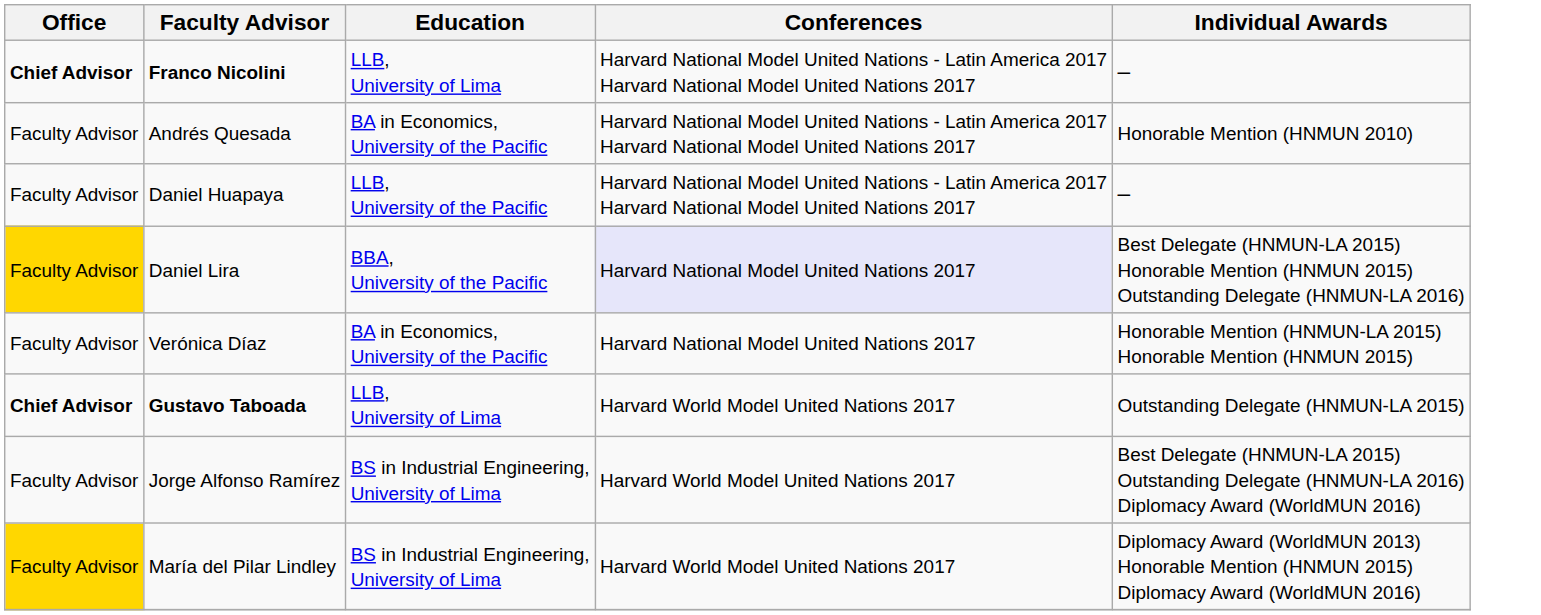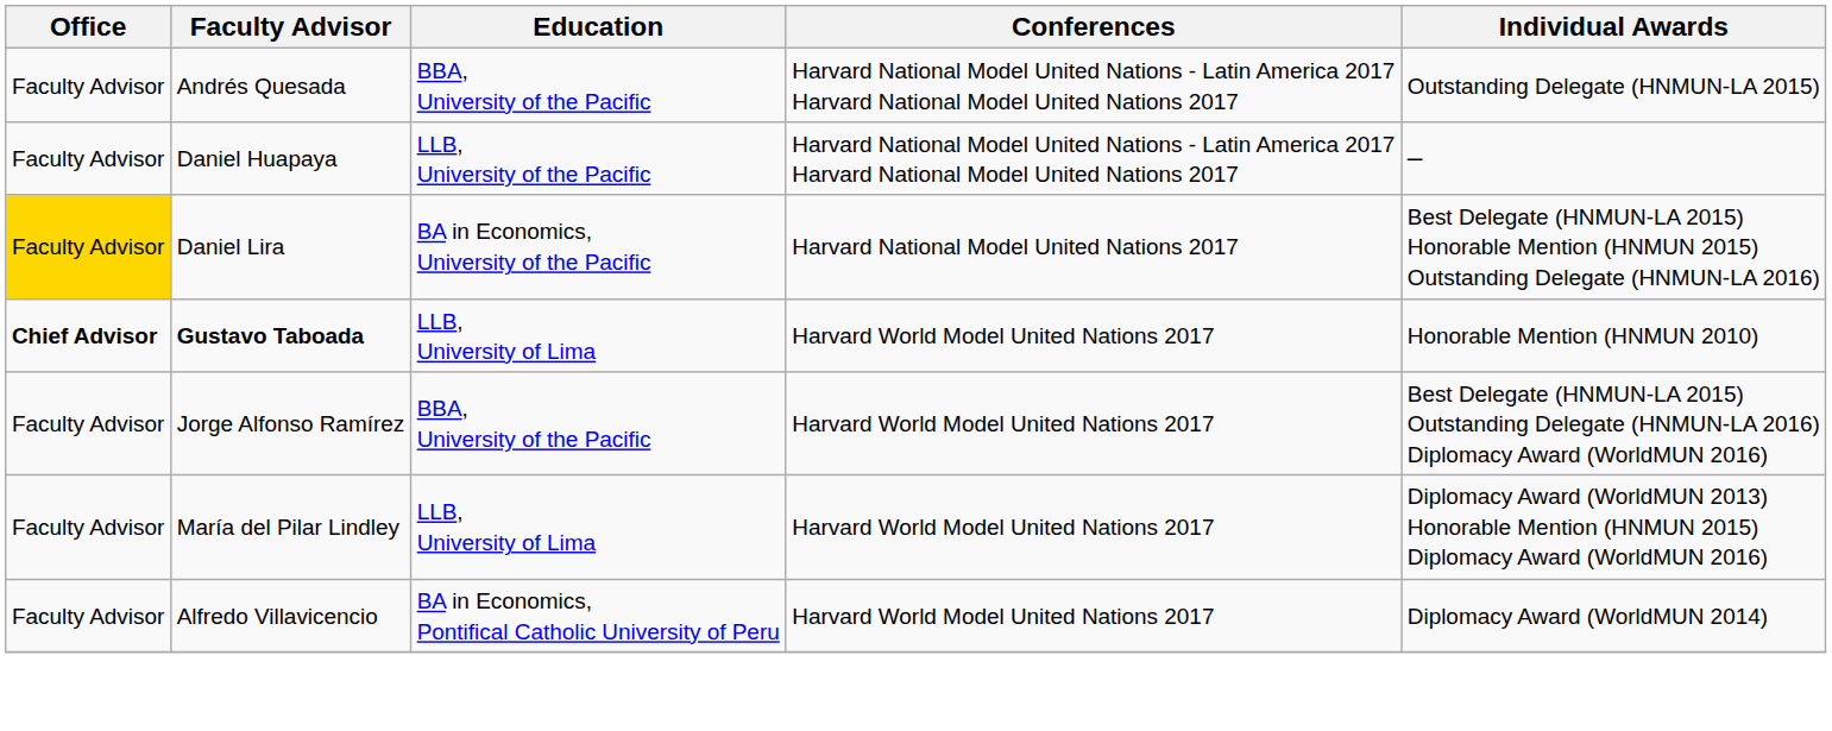 <table class="wikitable sortable" style="text-align:left">
 <tr>
 <th>Office</th>
 <th>Faculty Advisor</th>
 <th>Education</th>
 <th>Conferences</th>
 <th>Individual Awards</th>
 </tr>
 <tr>
-<td><small><strong>Chief Advisor</strong></small></td>
-<td><small><strong>Franco Nicolini</strong></small></td>
-<td><small><a href='#'>LLB</a>,<br>  <a href='#'>University of Lima</a></small></td>
-<td><small> Harvard National Model United Nations - Latin America 2017<br> Harvard National Model United Nations 2017</small></td>
-<td>–</td>
-</tr>
-<tr>
 <td><small>Faculty Advisor</small></td>
 <td><small>Andrés Quesada</small></td>
-<td><small><a href='#'>BA</a> in Economics,<br>  <a href='#'>University of the Pacific</a></small></td>
+<td><small><a href='#'>BBA</a>,<br>  <a href='#'>University of the Pacific</a></small></td>
 <td><small> Harvard National Model United Nations - Latin America 2017<br> Harvard National Model United Nations 2017</small></td>
-<td><small>Honorable Mention (HNMUN 2010)</small></td>
+<td><small>Outstanding Delegate (HNMUN-LA 2015)</small></td>
 </tr>
 <tr>
 <td><small>Faculty Advisor</small></td>
 <td><small>Daniel Huapaya</small></td>
 <td><small><a href='#'>LLB</a>,<br>  <a href='#'>University of the Pacific</a></small></td>
 <td><small> Harvard National Model United Nations - Latin America 2017<br> Harvard National Model United Nations 2017</small></td>
 <td>–</td>
 </tr>
 <tr>
 <td style="background: gold;"><small>Faculty Advisor</small></td>
 <td><small>Daniel Lira</small></td>
-<td><small><a href='#'>BBA</a>,<br>  <a href='#'>University of the Pacific</a></small></td>
-<td style="background: lavender;"><small> Harvard National Model United Nations 2017</small></td>
-<td><small>Best Delegate (HNMUN-LA 2015)<br>Honorable Mention (HNMUN 2015)<br>Outstanding Delegate (HNMUN-LA 2016)</small></td>
-</tr>
-<tr>
-<td><small>Faculty Advisor</small></td>
-<td><small>Verónica Díaz</small></td>
 <td><small><a href='#'>BA</a> in Economics,<br>  <a href='#'>University of the Pacific</a></small></td>
 <td><small> Harvard National Model United Nations 2017</small></td>
-<td><small>Honorable Mention (HNMUN-LA 2015)<br>Honorable Mention (HNMUN 2015)</small></td>
+<td><small>Best Delegate (HNMUN-LA 2015)<br>Honorable Mention (HNMUN 2015)<br>Outstanding Delegate (HNMUN-LA 2016)</small></td>
 </tr>
 <tr>
 <td><small><strong>Chief Advisor</strong></small></td>
 <td><small><strong>Gustavo Taboada</strong></small></td>
 <td><small><a href='#'>LLB</a>,<br>  <a href='#'>University of Lima</a></small></td>
 <td><small> Harvard World Model United Nations 2017</small></td>
-<td><small>Outstanding Delegate (HNMUN-LA 2015)</small></td>
+<td><small>Honorable Mention (HNMUN 2010)</small></td>
 </tr>
 <tr>
 <td><small>Faculty Advisor</small></td>
 <td><small>Jorge Alfonso Ramírez</small></td>
-<td><small><a href='#'>BS</a> in Industrial Engineering,<br>  <a href='#'>University of Lima</a></small></td>
+<td><small><a href='#'>BBA</a>,<br>  <a href='#'>University of the Pacific</a></small></td>
 <td><small> Harvard World Model United Nations 2017</small></td>
 <td><small>Best Delegate (HNMUN-LA 2015)<br>Outstanding Delegate (HNMUN-LA 2016)<br>Diplomacy Award (WorldMUN 2016)</small></td>
 </tr>
 <tr>
-<td style="background: gold;"><small>Faculty Advisor</small></td>
+<td><small>Faculty Advisor</small></td>
 <td><small>María del Pilar Lindley</small></td>
-<td><small><a href='#'>BS</a> in Industrial Engineering,<br>  <a href='#'>University of Lima</a></small></td>
+<td><small><a href='#'>LLB</a>,<br>  <a href='#'>University of Lima</a></small></td>
 <td><small> Harvard World Model United Nations 2017</small></td>
 <td><small>Diplomacy Award (WorldMUN 2013)<br>Honorable Mention (HNMUN 2015)<br>Diplomacy Award (WorldMUN 2016)</small></td>
 </tr>
 <tr>
+<td><small>Faculty Advisor</small></td>
+<td><small>Alfredo Villavicencio</small></td>
+<td><small><a href='#'>BA</a> in Economics,<br> <a href='#'>Pontifical Catholic University of Peru</a></small></td>
+<td><small> Harvard World Model United Nations 2017</small></td>
+<td><small>Diplomacy Award (WorldMUN 2014)</small></td>
+</tr>
+<tr>
 </tr>
 </table>
